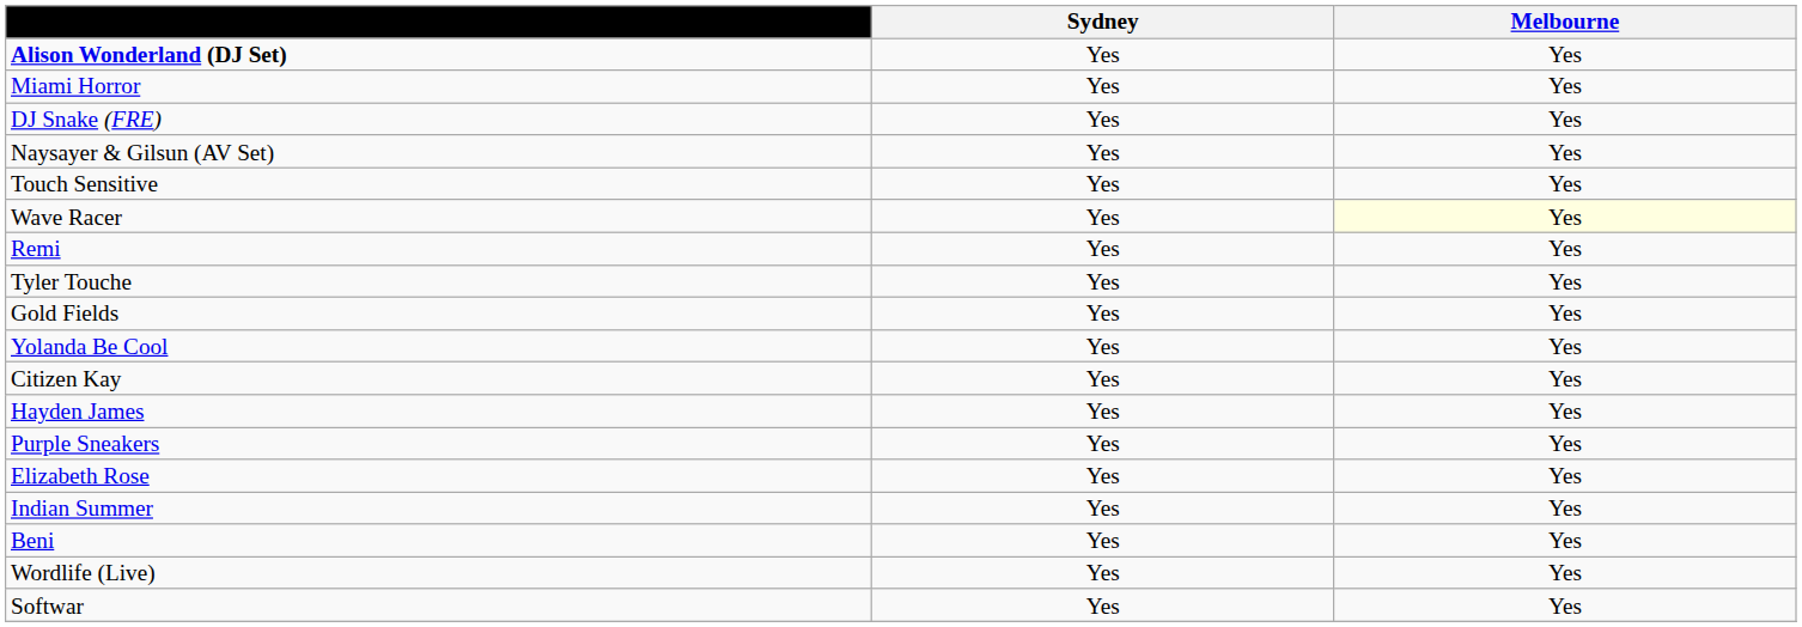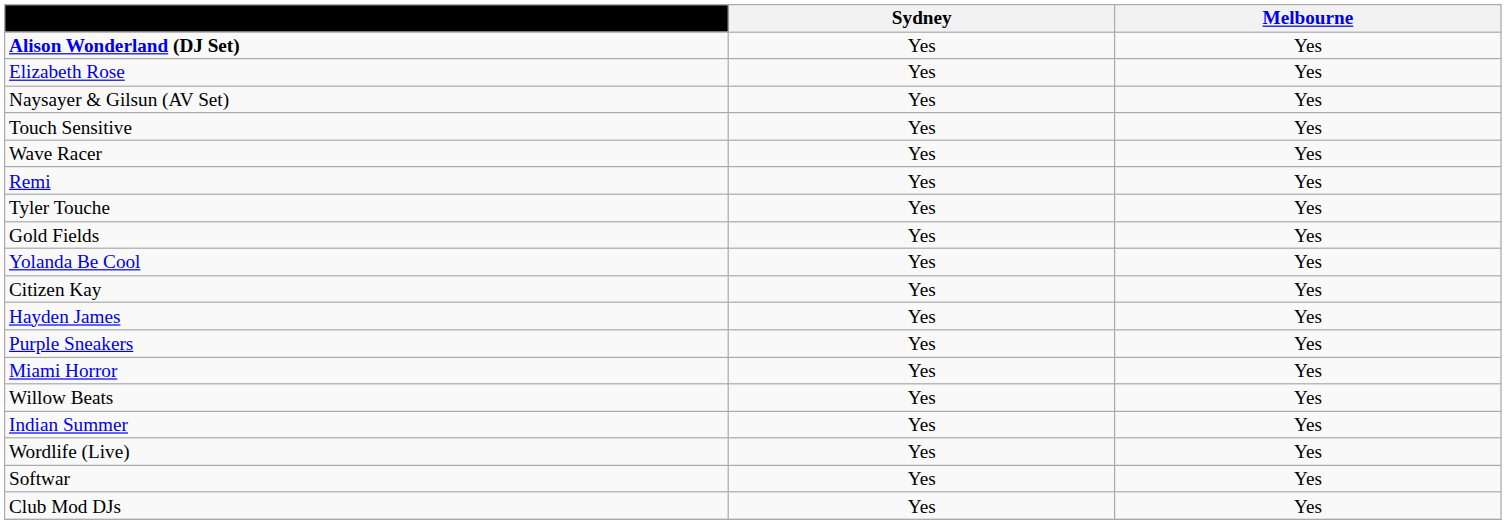 <table class="wikitable sortable" style="line-height:0.95em;">
 <tr>
 <th style="background:#000; width:15%;"> </th>
 <th width=8%>Sydney </th>
 <th width=8%><a href='#'>Melbourne</a> </th>
 </tr>
 <tr align=center>
 <td align=left><strong><a href='#'>Alison Wonderland</a> (DJ Set)</strong></td>
 <td>Yes</td>
 <td>Yes</td>
 </tr>
 <tr align=center>
-<td align=left><a href='#'>Miami Horror</a></td>
-<td>Yes</td>
-<td>Yes</td>
-</tr>
-<tr align=center>
-<td align=left><a href='#'>DJ Snake</a> <em>(<a href='#'>FRE</a>)</em></td>
+<td align=left><a href='#'>Elizabeth Rose</a></td>
 <td>Yes</td>
 <td>Yes</td>
 </tr>
 <tr align=center>
 <td align=left>Naysayer & Gilsun (AV Set)</td>
 <td>Yes</td>
 <td>Yes</td>
 </tr>
 <tr align=center>
 <td align=left>Touch Sensitive</td>
 <td>Yes</td>
 <td>Yes</td>
 </tr>
 <tr align=center>
 <td align=left>Wave Racer</td>
 <td>Yes</td>
-<td style="background: lightyellow;">Yes</td>
+<td>Yes</td>
 </tr>
 <tr align=center>
 <td align=left><a href='#'>Remi</a></td>
 <td>Yes</td>
 <td>Yes</td>
 </tr>
 <tr align=center>
 <td align=left>Tyler Touche</td>
 <td>Yes</td>
 <td>Yes</td>
 </tr>
 <tr align=center>
 <td align=left>Gold Fields</td>
 <td>Yes</td>
 <td>Yes</td>
 </tr>
 <tr align=center>
 <td align=left><a href='#'>Yolanda Be Cool</a></td>
 <td>Yes</td>
 <td>Yes</td>
 </tr>
 <tr align=center>
 <td align=left>Citizen Kay</td>
 <td>Yes</td>
 <td>Yes</td>
 </tr>
 <tr align=center>
 <td align=left><a href='#'>Hayden James</a></td>
 <td>Yes</td>
 <td>Yes</td>
 </tr>
 <tr align=center>
 <td align=left><a href='#'>Purple Sneakers</a></td>
 <td>Yes</td>
 <td>Yes</td>
 </tr>
 <tr align=center>
-<td align=left><a href='#'>Elizabeth Rose</a></td>
+<td align=left><a href='#'>Miami Horror</a></td>
+<td>Yes</td>
+<td>Yes</td>
+</tr>
+<tr align=center>
+<td align=left>Willow Beats</td>
 <td>Yes</td>
 <td>Yes</td>
 </tr>
 <tr align=center>
 <td align=left><a href='#'>Indian Summer</a></td>
-<td>Yes</td>
-<td>Yes</td>
-</tr>
-<tr align=center>
-<td align=left><a href='#'>Beni</a></td>
 <td>Yes</td>
 <td>Yes</td>
 </tr>
 <tr align=center>
 <td align=left>Wordlife (Live)</td>
 <td>Yes</td>
 <td>Yes</td>
 </tr>
 <tr align=center>
 <td align=left>Softwar</td>
 <td>Yes</td>
 <td>Yes</td>
 </tr>
 <tr align=center>
+<td align=left>Club Mod DJs</td>
+<td>Yes</td>
+<td>Yes</td>
+</tr>
+<tr align=center>
 </tr>
 </table>
